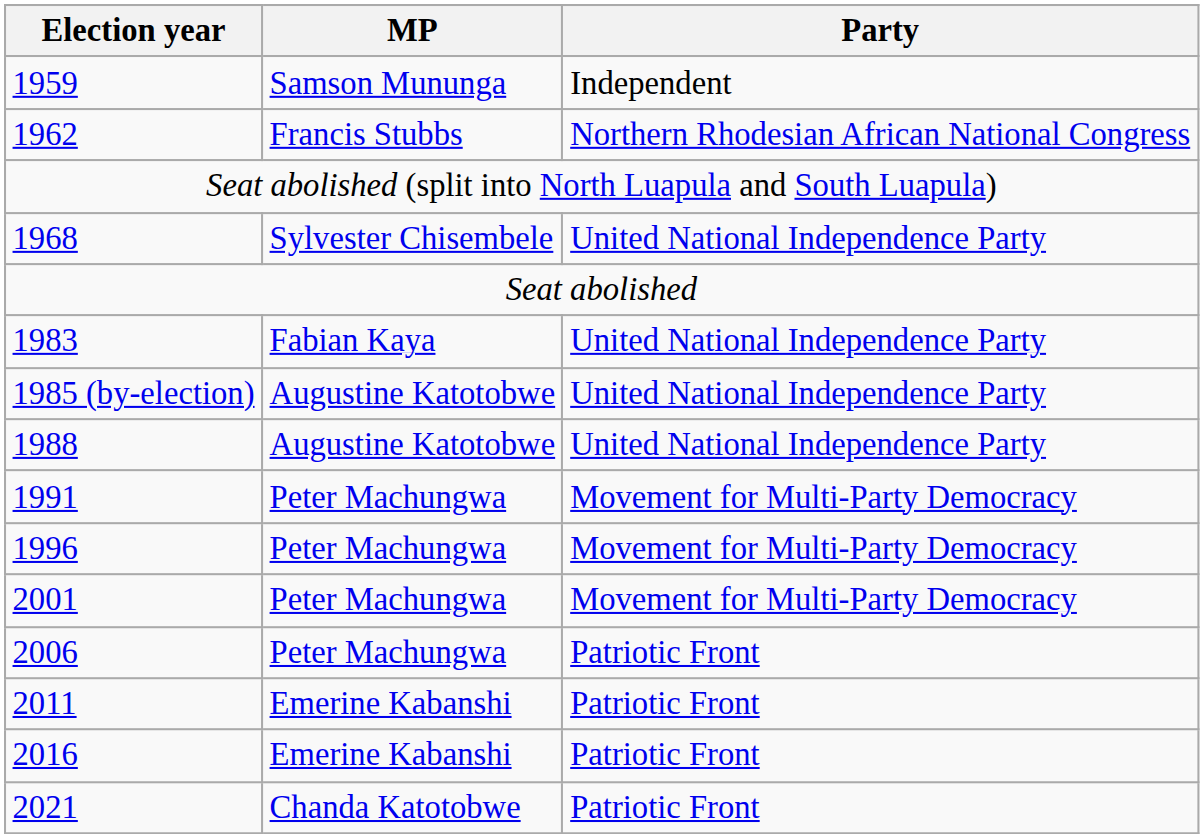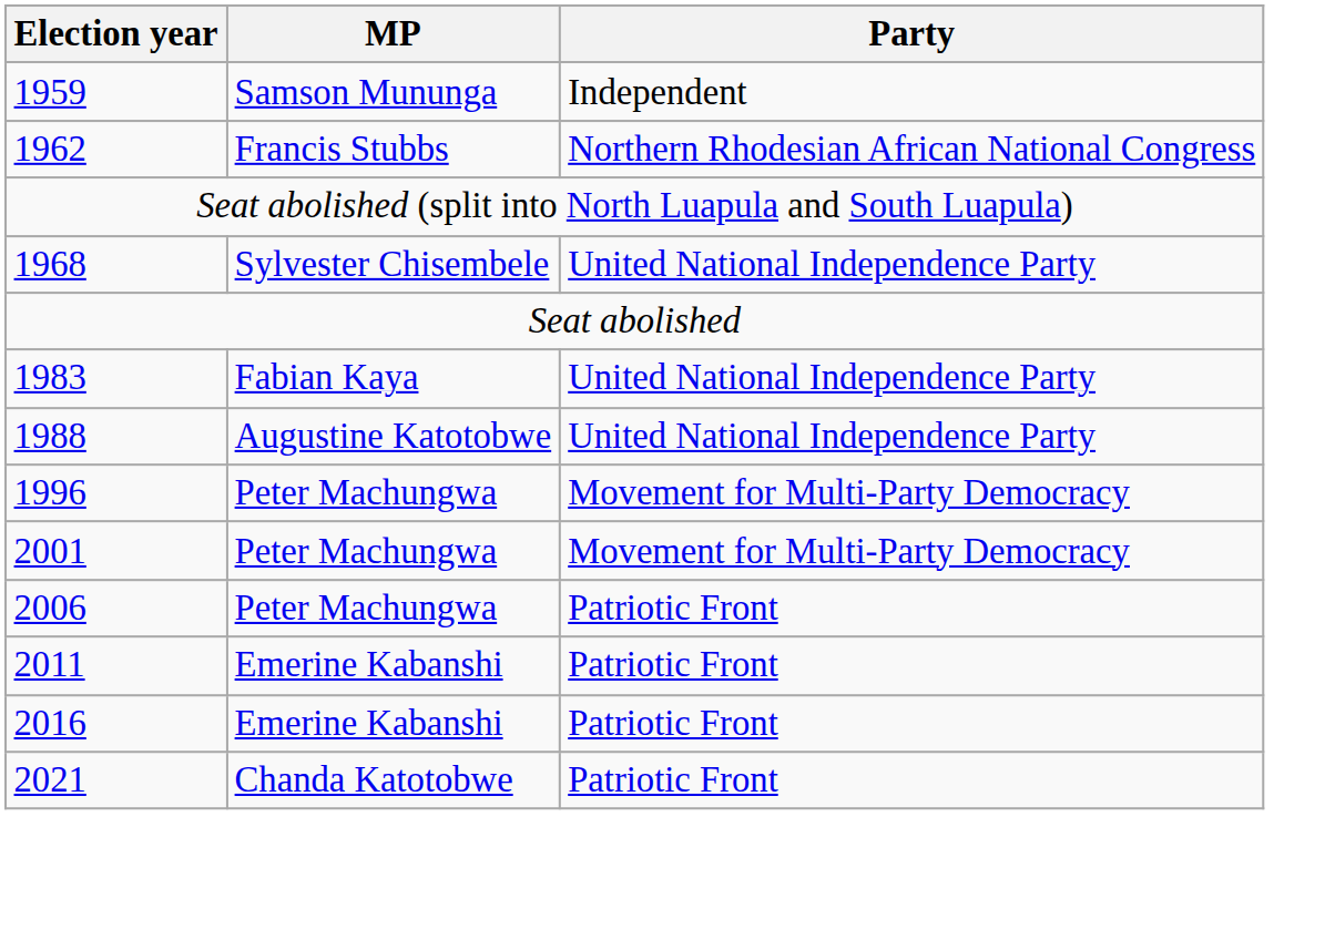 <table class=wikitable>
 <tr>
 <th>Election year</th>
 <th>MP</th>
 <th>Party</th>
 </tr>
 <tr>
 <td><a href='#'>1959</a></td>
 <td><a href='#'>Samson Mununga</a></td>
 <td>Independent</td>
 </tr>
 <tr>
 <td><a href='#'>1962</a></td>
 <td><a href='#'>Francis Stubbs</a></td>
 <td><a href='#'>Northern Rhodesian African National Congress</a></td>
 </tr>
 <tr>
 <td colspan=3 align=center><em>Seat abolished</em> (split into <a href='#'>North Luapula</a> and <a href='#'>South Luapula</a>)</td>
 </tr>
 <tr>
 <td><a href='#'>1968</a></td>
 <td><a href='#'>Sylvester Chisembele</a></td>
 <td><a href='#'>United National Independence Party</a></td>
 </tr>
 <tr>
 <td colspan=3 align=center><em>Seat abolished</em></td>
 </tr>
 <tr>
 <td><a href='#'>1983</a></td>
 <td><a href='#'>Fabian Kaya</a></td>
 <td><a href='#'>United National Independence Party</a></td>
 </tr>
 <tr>
-<td><a href='#'>1985 (by-election)</a></td>
-<td><a href='#'>Augustine Katotobwe</a></td>
-<td><a href='#'>United National Independence Party</a></td>
-</tr>
-<tr>
 <td><a href='#'>1988</a></td>
 <td><a href='#'>Augustine Katotobwe</a></td>
 <td><a href='#'>United National Independence Party</a></td>
-</tr>
-<tr>
-<td><a href='#'>1991</a></td>
-<td><a href='#'>Peter Machungwa</a></td>
-<td><a href='#'>Movement for Multi-Party Democracy</a></td>
 </tr>
 <tr>
 <td><a href='#'>1996</a></td>
 <td><a href='#'>Peter Machungwa</a></td>
 <td><a href='#'>Movement for Multi-Party Democracy</a></td>
 </tr>
 <tr>
 <td><a href='#'>2001</a></td>
 <td><a href='#'>Peter Machungwa</a></td>
 <td><a href='#'>Movement for Multi-Party Democracy</a></td>
 </tr>
 <tr>
 <td><a href='#'>2006</a></td>
 <td><a href='#'>Peter Machungwa</a></td>
 <td><a href='#'>Patriotic Front</a></td>
 </tr>
 <tr>
 <td><a href='#'>2011</a></td>
 <td><a href='#'>Emerine Kabanshi</a></td>
 <td><a href='#'>Patriotic Front</a></td>
 </tr>
 <tr>
 <td><a href='#'>2016</a></td>
 <td><a href='#'>Emerine Kabanshi</a></td>
 <td><a href='#'>Patriotic Front</a></td>
 </tr>
 <tr>
 <td><a href='#'>2021</a></td>
 <td><a href='#'>Chanda Katotobwe</a></td>
 <td><a href='#'>Patriotic Front</a></td>
 </tr>
 </table>
